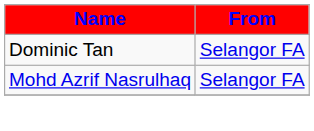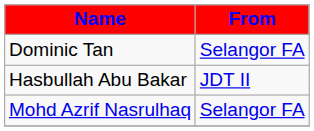 <table class="wikitable sortable">
 <tr>
 <th style="background:Red; color:Blue;">Name</th>
 <th style="background:Red; color:Blue;">From</th>
 </tr>
 <tr>
 <td> Dominic Tan</td>
 <td> <a href='#'>Selangor FA</a></td>
 </tr>
 <tr>
+<td> Hasbullah Abu Bakar</td>
+<td> <a href='#'>JDT II</a></td>
+</tr>
+<tr>
 <td> <a href='#'>Mohd Azrif Nasrulhaq</a></td>
 <td> <a href='#'>Selangor FA</a></td>
 </tr>
 <tr>
 </tr>
 </table>
